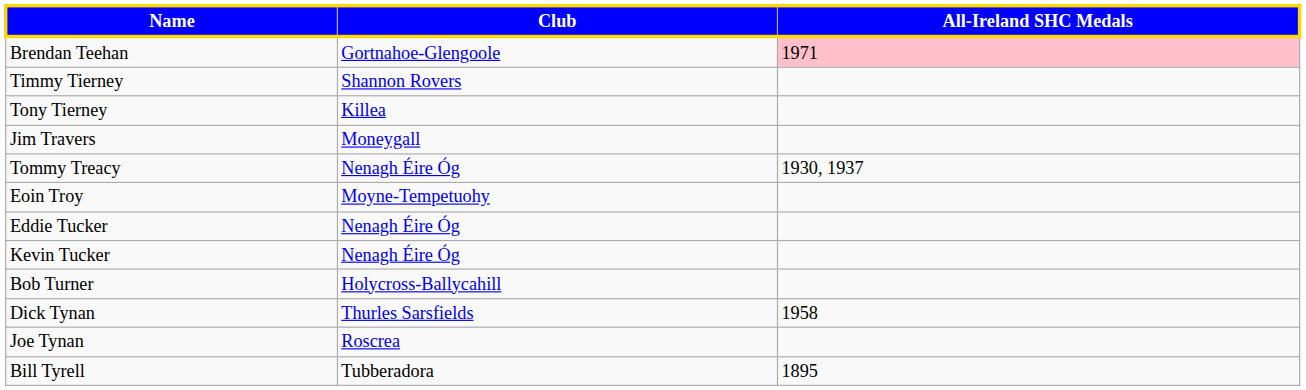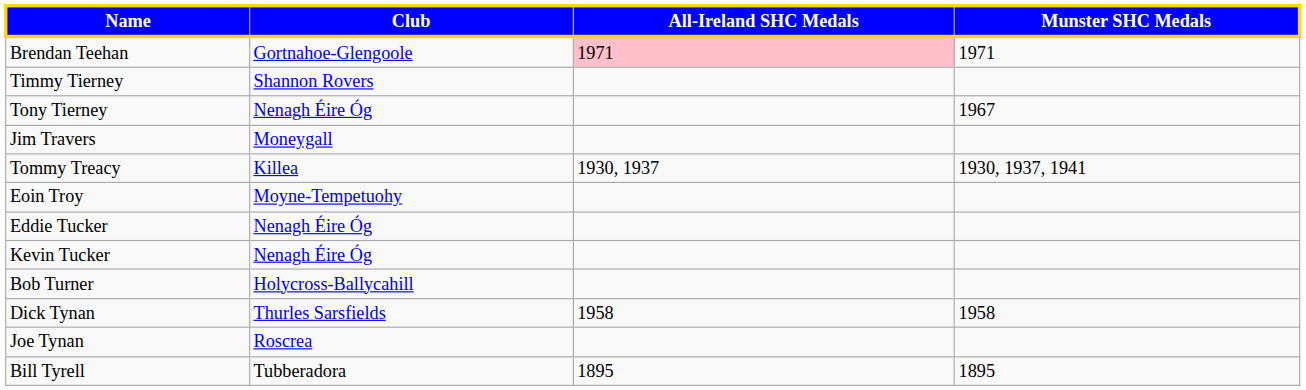 <table class="wikitable" width="90%">
 <tr style="text-align:center;background:blue;color:white;border:3px solid gold;">
 <td><strong>Name</strong></td>
 <td><strong>Club</strong></td>
 <td><strong>All-Ireland SHC Medals</strong></td>
+<td><strong>Munster SHC Medals</strong></td>
 </tr>
 <tr>
 <td>Brendan Teehan</td>
 <td><a href='#'>Gortnahoe-Glengoole</a></td>
 <td style="background: pink;">1971</td>
+<td>1971</td>
 </tr>
 <tr>
 <td>Timmy Tierney</td>
 <td><a href='#'>Shannon Rovers</a></td>
 <td></td>
+<td></td>
 </tr>
 <tr>
 <td>Tony Tierney</td>
-<td><a href='#'>Killea</a></td>
+<td><a href='#'>Nenagh Éire Óg</a></td>
 <td></td>
+<td>1967</td>
 </tr>
 <tr>
 <td>Jim Travers</td>
 <td><a href='#'>Moneygall</a></td>
 <td></td>
+<td></td>
 </tr>
 <tr>
 <td>Tommy Treacy</td>
-<td><a href='#'>Nenagh Éire Óg</a></td>
+<td><a href='#'>Killea</a></td>
 <td>1930, 1937</td>
+<td>1930, 1937, 1941</td>
 </tr>
 <tr>
 <td>Eoin Troy</td>
 <td><a href='#'>Moyne-Tempetuohy</a></td>
+<td></td>
 <td></td>
 </tr>
 <tr>
 <td>Eddie Tucker</td>
 <td><a href='#'>Nenagh Éire Óg</a></td>
 <td></td>
+<td></td>
 </tr>
 <tr>
 <td>Kevin Tucker</td>
 <td><a href='#'>Nenagh Éire Óg</a></td>
+<td></td>
 <td></td>
 </tr>
 <tr>
 <td>Bob Turner</td>
 <td><a href='#'>Holycross-Ballycahill</a></td>
 <td></td>
+<td></td>
 </tr>
 <tr>
 <td>Dick Tynan</td>
 <td><a href='#'>Thurles Sarsfields</a></td>
+<td>1958</td>
 <td>1958</td>
 </tr>
 <tr>
 <td>Joe Tynan</td>
 <td><a href='#'>Roscrea</a></td>
 <td></td>
+<td></td>
 </tr>
 <tr>
 <td>Bill Tyrell</td>
 <td>Tubberadora</td>
 <td>1895</td>
+<td>1895</td>
 </tr>
 </table>
